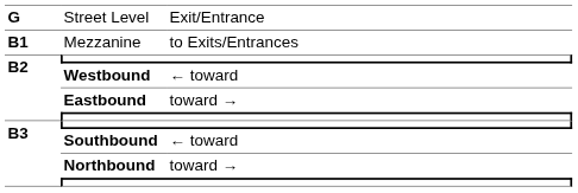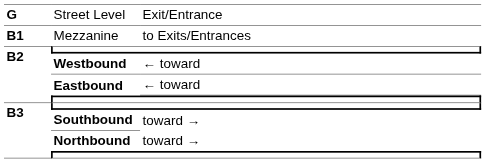 <table border=0 cellspacing=0 cellpadding=3>
 <tr>
 <td style="border-top:solid 1px gray;" width=50 valign=top><strong>G</strong></td>
 <td style="border-top:solid 1px gray;" width=100 valign=top>Street Level</td>
 <td style="border-top:solid 1px gray;" width=400 valign=top>Exit/Entrance</td>
 </tr>
 <tr>
 <td style="border-top:solid 1px gray;" width=50 valign=top><strong>B1</strong></td>
 <td style="border-top:solid 1px gray;" width=100 valign=top>Mezzanine</td>
 <td style="border-top:solid 1px gray;" width=400 valign=top>to Exits/Entrances</td>
 </tr>
 <tr>
 <td style="border-top:solid 1px gray;border-bottom:solid 1px gray;" width=50 rowspan=4 valign=top><strong>B2</strong></td>
 <td style="border-top:solid 1px gray;border-right:solid 2px black;border-left:solid 2px black;border-bottom:solid 2px black;text-align:center;" colspan=2></td>
 </tr>
 <tr>
 <td style="border-bottom:solid 1px gray;" width=100><strong>Westbound</strong></td>
 <td style="border-bottom:solid 1px gray;" width=390>←   toward  </td>
 </tr>
 <tr>
 <td><strong>Eastbound</strong></td>
-<td>   toward   →</td>
+<td style="border-bottom:solid 1px gray;" width=390>←   toward  </td>
 </tr>
 <tr>
 <td style="border-top:solid 2px black;border-right:solid 2px black;border-left:solid 2px black;border-bottom:solid 1px gray;text-align:center;" colspan=2></td>
 </tr>
 <tr>
 <td style="border-bottom:solid 1px gray;" width=50 rowspan=4 valign=top><strong>B3</strong></td>
 <td style="border-right:solid 2px black;border-left:solid 2px black;border-bottom:solid 2px black;text-align:center;" colspan=2></td>
 </tr>
 <tr>
 <td style="border-bottom:solid 1px gray;" width=100><strong>Southbound</strong></td>
-<td style="border-bottom:solid 1px gray;" width=390>←   toward  </td>
+<td>   toward   →</td>
 </tr>
 <tr>
 <td><strong>Northbound</strong></td>
 <td>   toward   →</td>
 </tr>
 <tr>
 <td style="border-top:solid 2px black;border-right:solid 2px black;border-left:solid 2px black;border-bottom:solid 1px gray;text-align:center;" colspan=2></td>
 </tr>
 </table>
